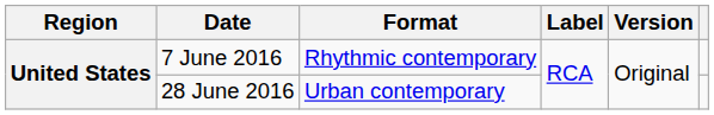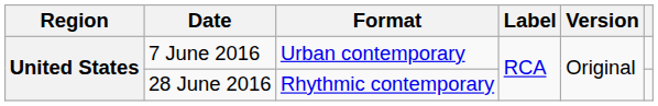 <table class="wikitable plainrowheaders">
 <tr>
 <th scope="col">Region</th>
 <th scope="col">Date</th>
 <th scope="col">Format</th>
 <th scope="col">Label</th>
 <th scope="col">Version</th>
 <th scope="col"></th>
 </tr>
 <tr>
 <th scope="row" rowspan="2">United States</th>
 <td>7 June 2016</td>
-<td><a href='#'>Rhythmic contemporary</a></td>
+<td><a href='#'>Urban contemporary</a></td>
 <td rowspan="2"><a href='#'>RCA</a></td>
 <td rowspan="2">Original</td>
 <td></td>
 </tr>
 <tr>
 <td>28 June 2016</td>
-<td><a href='#'>Urban contemporary</a></td>
+<td><a href='#'>Rhythmic contemporary</a></td>
 <td></td>
 </tr>
 </table>
